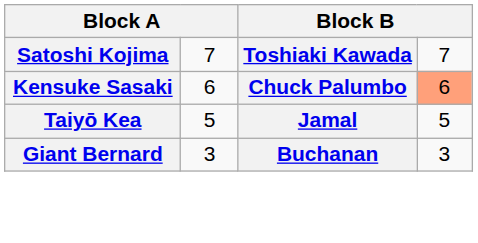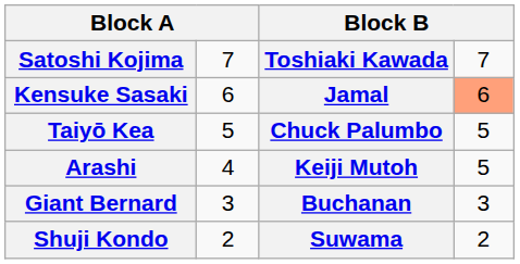 <table class="wikitable" style="margin: 1em auto 1em auto;text-align:center">
 <tr>
 <th colspan="2" style="width:50%">Block A</th>
 <th colspan="2" style="width:50%">Block B</th>
 </tr>
 <tr>
 <th><a href='#'>Satoshi Kojima</a></th>
 <td style="width:35px">7</td>
 <th><a href='#'>Toshiaki Kawada</a></th>
 <td style="width:35px">7</td>
 </tr>
 <tr>
 <th><a href='#'>Kensuke Sasaki</a></th>
 <td>6</td>
-<th><a href='#'>Chuck Palumbo</a></th>
+<th><a href='#'>Jamal</a></th>
 <td style="background: lightsalmon;">6</td>
 </tr>
 <tr>
 <th><a href='#'>Taiyō Kea</a></th>
 <td>5</td>
-<th><a href='#'>Jamal</a></th>
+<th><a href='#'>Chuck Palumbo</a></th>
+<td>5</td>
+</tr>
+<tr>
+<th><a href='#'>Arashi</a></th>
+<td>4</td>
+<th><a href='#'>Keiji Mutoh</a></th>
 <td>5</td>
 </tr>
 <tr>
 <th><a href='#'>Giant Bernard</a></th>
 <td>3</td>
 <th><a href='#'>Buchanan</a></th>
 <td>3</td>
 </tr>
+<tr>
+<th><a href='#'>Shuji Kondo</a></th>
+<td>2</td>
+<th><a href='#'>Suwama</a></th>
+<td>2</td>
+</tr>
 </table>
